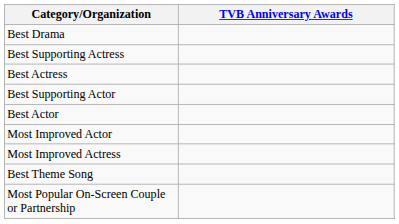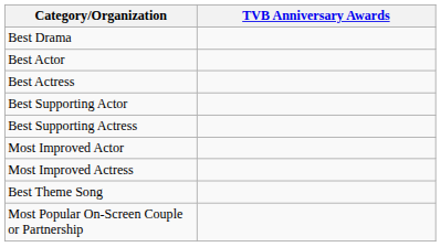 <table class="wikitable" style="font-size: 90%;">
 <tr>
 <th style="width:200px;">Category/Organization</th>
 <th style="width:250px;"><a href='#'>TVB Anniversary Awards</a></th>
 </tr>
 <tr>
 <td>Best Drama</td>
 <td></td>
 </tr>
 <tr>
-<td>Best Supporting Actress</td>
+<td>Best Actor</td>
 <td></td>
 </tr>
 <tr>
 <td>Best Actress</td>
 <td></td>
 </tr>
 <tr>
 <td>Best Supporting Actor</td>
 <td></td>
 </tr>
 <tr>
-<td>Best Actor</td>
+<td>Best Supporting Actress</td>
 <td></td>
 </tr>
 <tr>
 <td>Most Improved Actor</td>
 <td></td>
 </tr>
 <tr>
 <td>Most Improved Actress</td>
 <td></td>
 </tr>
 <tr>
 <td>Best Theme Song</td>
 <td></td>
 </tr>
 <tr>
 <td>Most Popular On-Screen Couple or Partnership</td>
 <td></td>
 </tr>
 </table>
